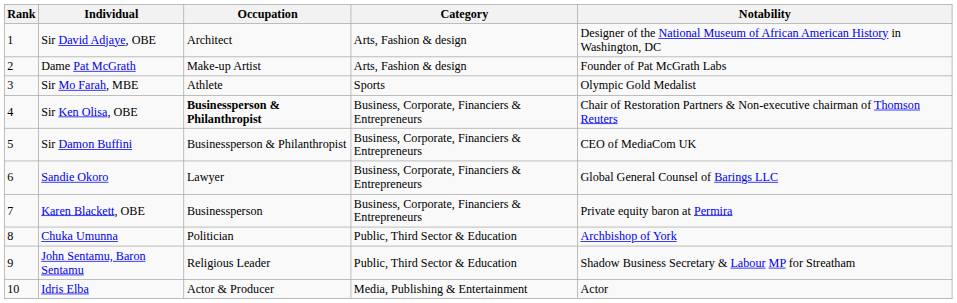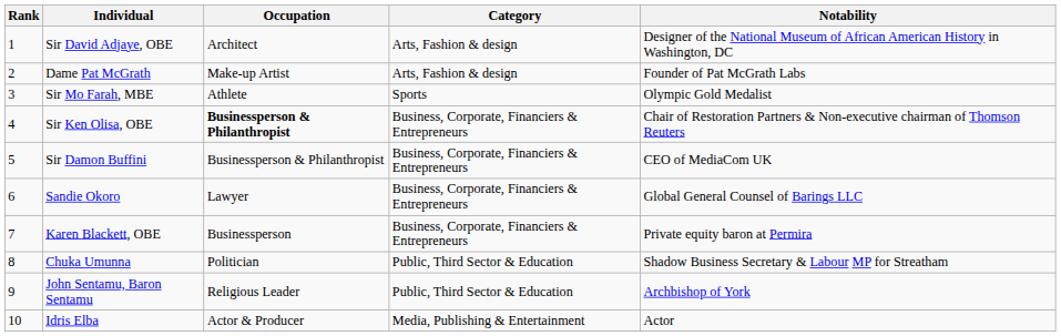 <table class="wikitable sortable">
 <tr>
 <th>Rank</th>
 <th>Individual</th>
 <th>Occupation</th>
 <th>Category</th>
 <th>Notability</th>
 </tr>
 <tr>
 <td>1</td>
 <td>Sir <a href='#'>David Adjaye</a>, OBE</td>
 <td>Architect</td>
 <td>Arts, Fashion & design</td>
 <td>Designer of the <a href='#'>National Museum of African American History</a> in Washington, DC</td>
 </tr>
 <tr>
 <td>2</td>
 <td>Dame <a href='#'>Pat McGrath</a></td>
 <td>Make-up Artist</td>
 <td>Arts, Fashion & design</td>
 <td>Founder of Pat McGrath Labs</td>
 </tr>
 <tr>
 <td>3</td>
 <td>Sir <a href='#'>Mo Farah</a>, MBE</td>
 <td>Athlete</td>
 <td>Sports</td>
 <td>Olympic Gold Medalist</td>
 </tr>
 <tr>
 <td>4</td>
 <td>Sir <a href='#'>Ken Olisa</a>, OBE</td>
 <td><strong>Businessperson & Philanthropist</strong></td>
 <td>Business, Corporate, Financiers & Entrepreneurs</td>
 <td>Chair of Restoration Partners & Non-executive chairman of <a href='#'>Thomson Reuters</a></td>
 </tr>
 <tr>
 <td>5</td>
 <td>Sir <a href='#'>Damon Buffini</a></td>
 <td>Businessperson & Philanthropist</td>
 <td>Business, Corporate, Financiers & Entrepreneurs</td>
 <td>CEO of MediaCom UK</td>
 </tr>
 <tr>
 <td>6</td>
 <td><a href='#'>Sandie Okoro</a></td>
 <td>Lawyer</td>
 <td>Business, Corporate, Financiers & Entrepreneurs</td>
 <td>Global General Counsel of <a href='#'>Barings LLC</a></td>
 </tr>
 <tr>
 <td>7</td>
 <td><a href='#'>Karen Blackett</a>, OBE</td>
 <td>Businessperson</td>
 <td>Business, Corporate, Financiers & Entrepreneurs</td>
 <td>Private equity baron at <a href='#'>Permira</a></td>
 </tr>
 <tr>
 <td>8</td>
 <td><a href='#'>Chuka Umunna</a></td>
 <td>Politician</td>
 <td>Public, Third Sector & Education</td>
-<td><a href='#'>Archbishop of York</a></td>
+<td>Shadow Business Secretary & <a href='#'>Labour</a> <a href='#'>MP</a> for Streatham</td>
 </tr>
 <tr>
 <td>9</td>
 <td><a href='#'>John Sentamu, Baron Sentamu</a></td>
 <td>Religious Leader</td>
 <td>Public, Third Sector & Education</td>
-<td>Shadow Business Secretary & <a href='#'>Labour</a> <a href='#'>MP</a> for Streatham</td>
+<td><a href='#'>Archbishop of York</a></td>
 </tr>
 <tr>
 <td>10</td>
 <td><a href='#'>Idris Elba</a></td>
 <td>Actor & Producer</td>
 <td>Media, Publishing & Entertainment</td>
 <td>Actor</td>
 </tr>
 </table>
